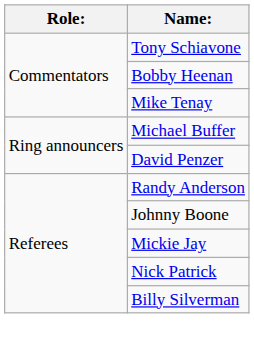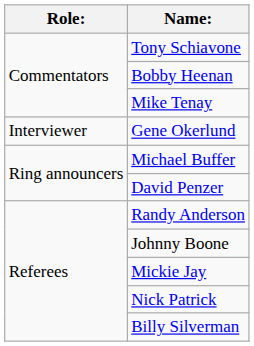 <table class=wikitable style="font-size:90%; margin: 0.5em 0 0.5em 1em; float: right; clear: right;">
 <tr>
 <th>Role:</th>
 <th>Name:</th>
 </tr>
 <tr>
 <td rowspan=3>Commentators</td>
 <td><a href='#'>Tony Schiavone</a></td>
 </tr>
 <tr>
 <td><a href='#'>Bobby Heenan</a></td>
 </tr>
 <tr>
 <td><a href='#'>Mike Tenay</a></td>
+</tr>
+<tr>
+<td>Interviewer</td>
+<td><a href='#'>Gene Okerlund</a></td>
 </tr>
 <tr>
 <td rowspan=2>Ring announcers</td>
 <td><a href='#'>Michael Buffer</a></td>
 </tr>
 <tr>
 <td><a href='#'>David Penzer</a></td>
 </tr>
 <tr>
 <td rowspan=5>Referees</td>
 <td><a href='#'>Randy Anderson</a></td>
 </tr>
 <tr>
 <td>Johnny Boone</td>
 </tr>
 <tr>
 <td><a href='#'>Mickie Jay</a></td>
 </tr>
 <tr>
 <td><a href='#'>Nick Patrick</a></td>
 </tr>
 <tr>
 <td><a href='#'>Billy Silverman</a></td>
 </tr>
 </table>
